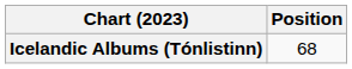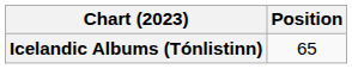 <table class="wikitable plainrowheaders" style="text-align:center">
 <tr>
 <th scope="col">Chart (2023)</th>
 <th scope="col">Position</th>
 </tr>
 <tr>
 <th scope="row">Icelandic Albums (Tónlistinn)</th>
-<td>68</td>
+<td>65</td>
 </tr>
 </table>
